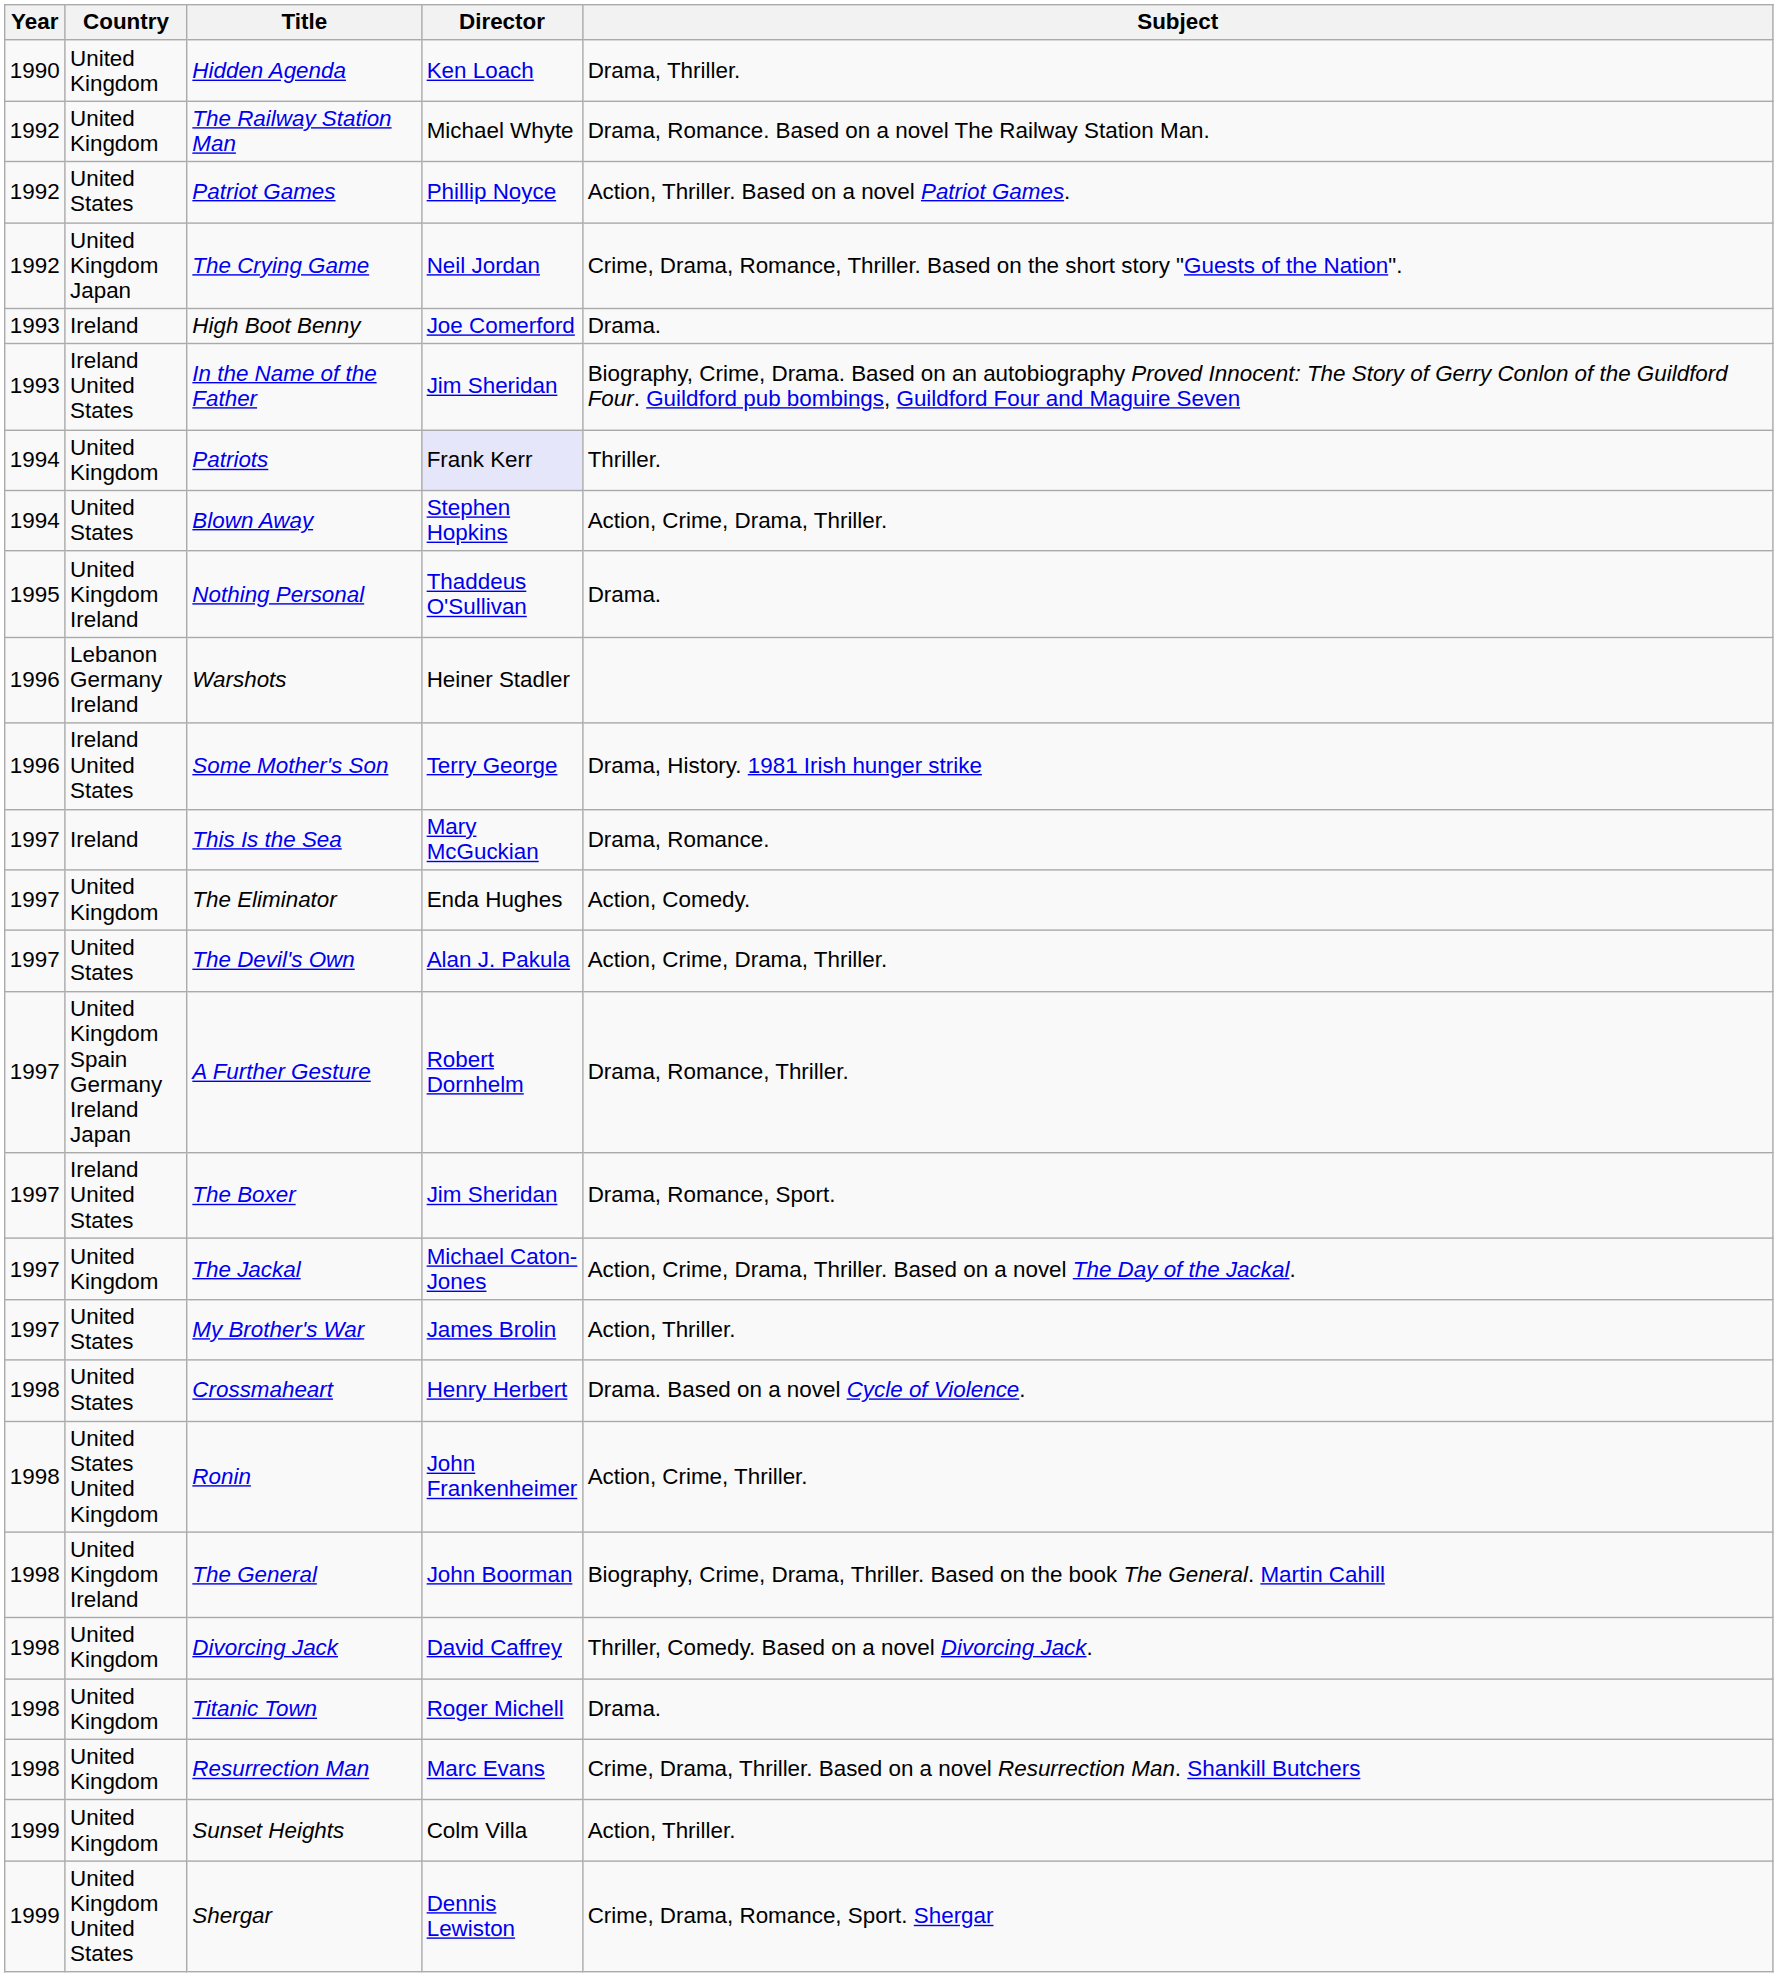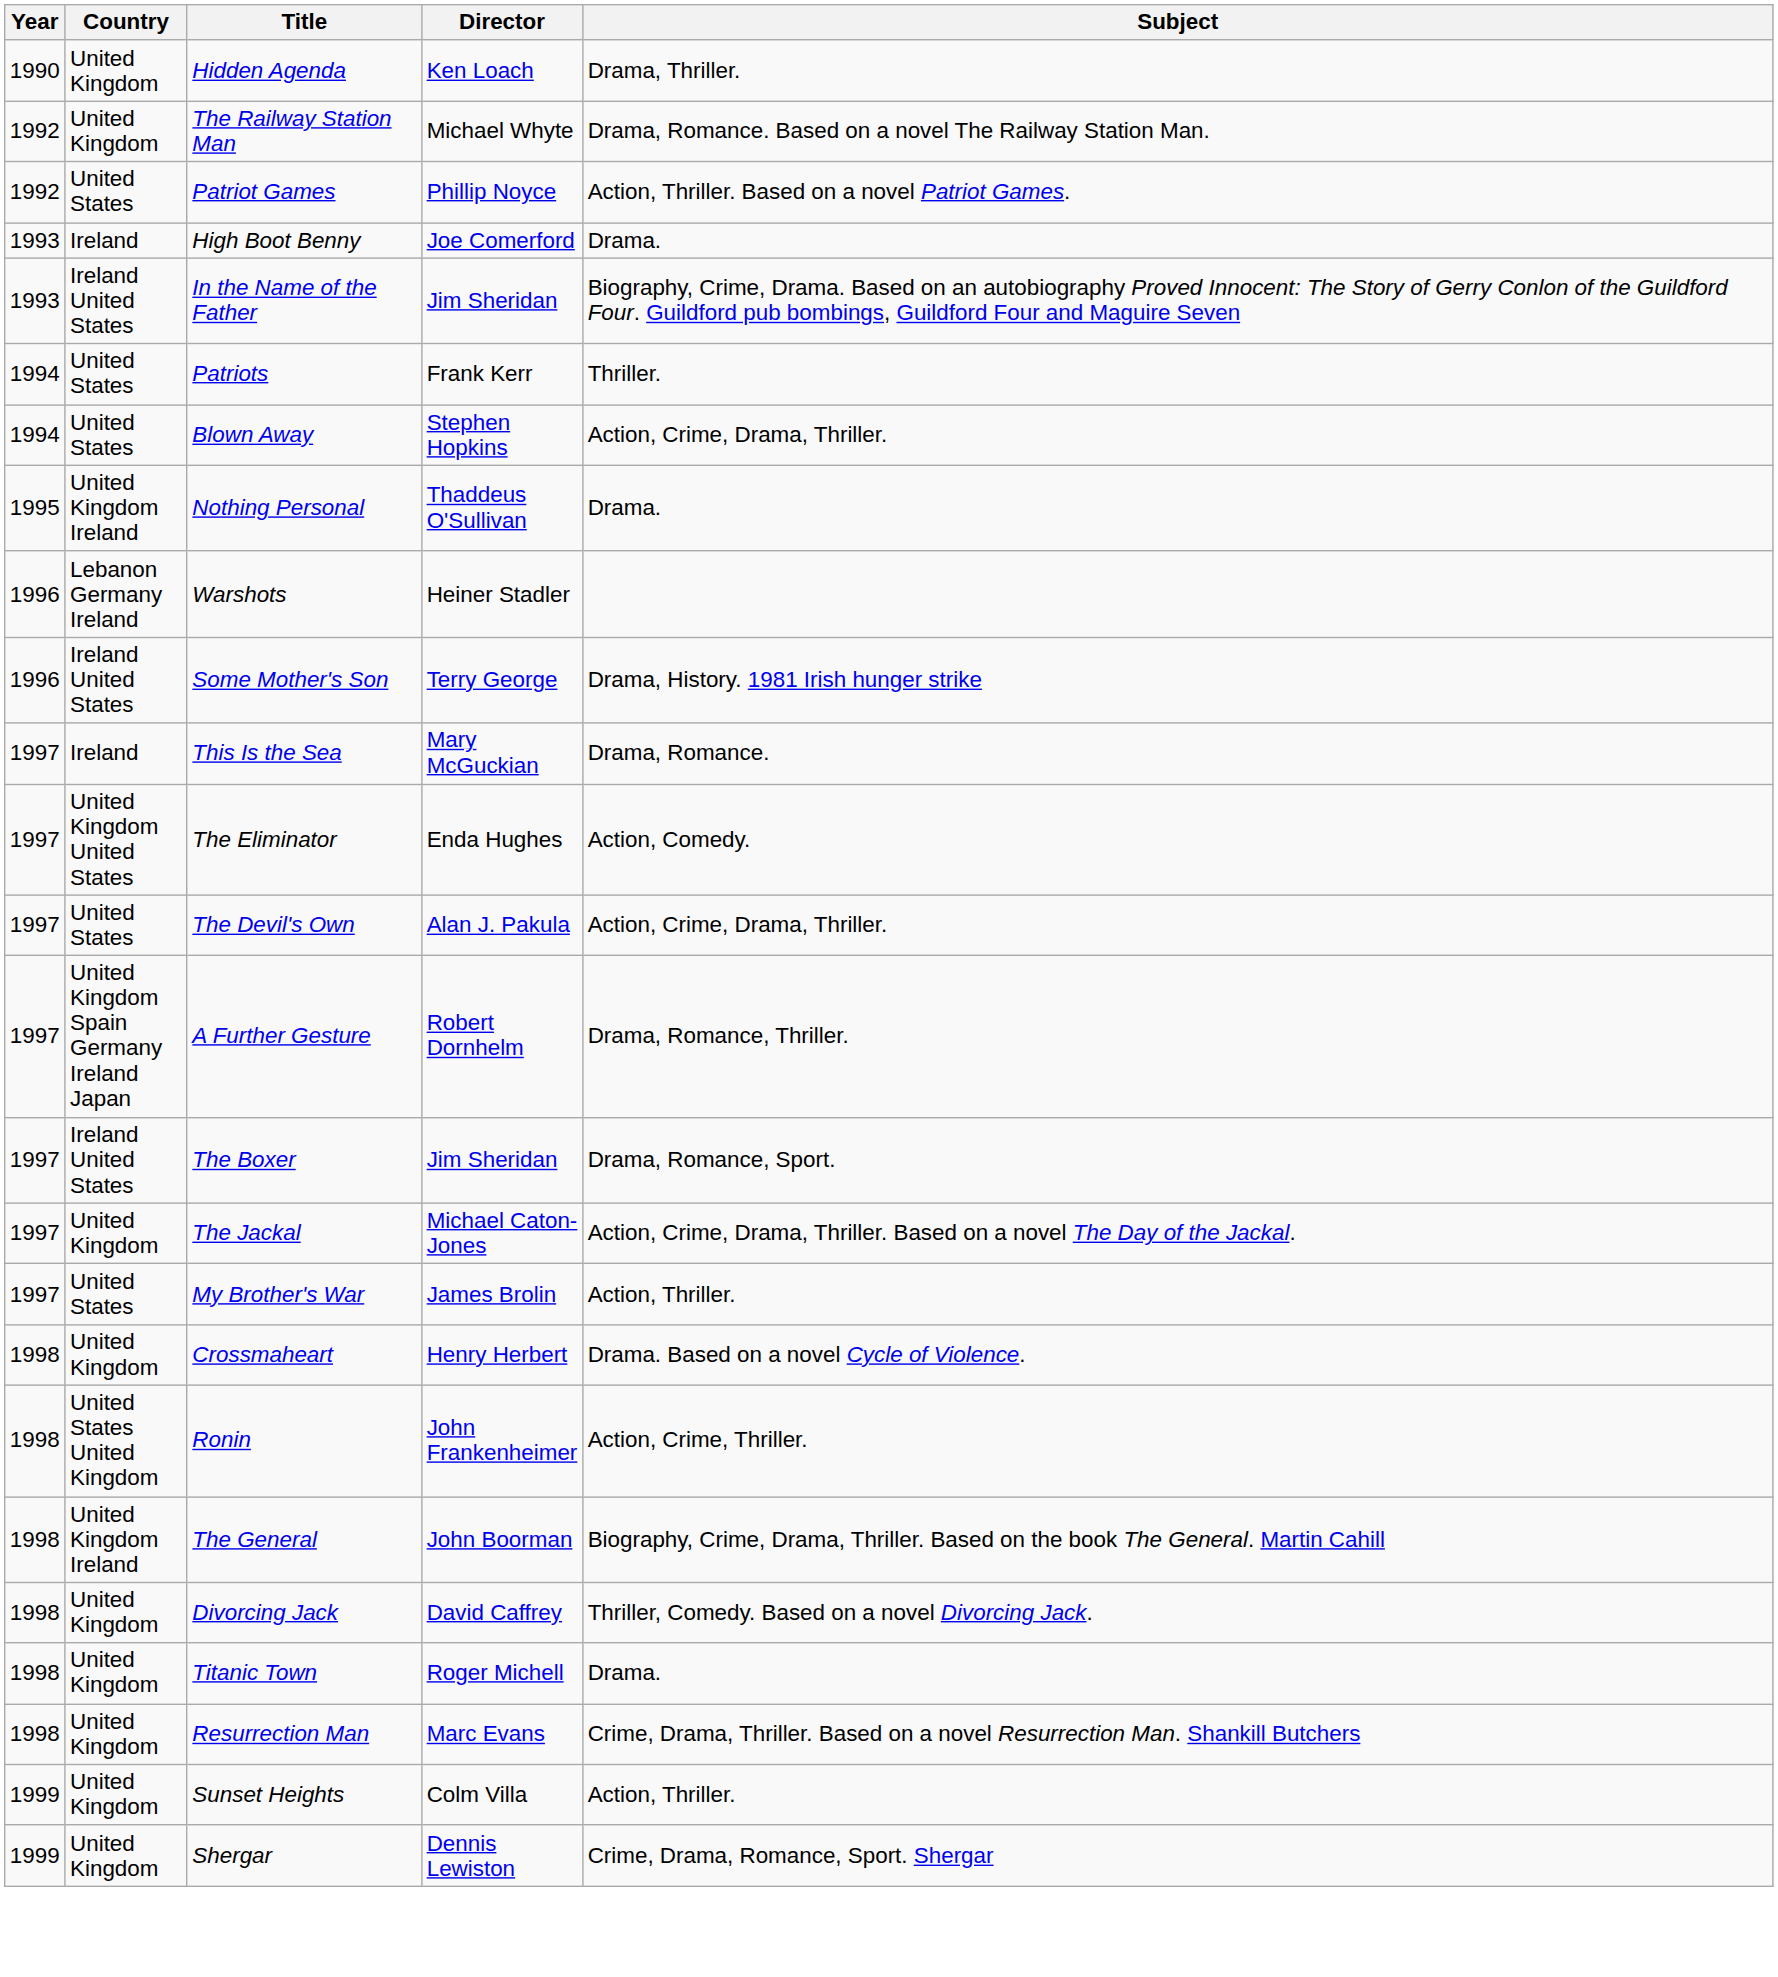 <table class="wikitable sortable" style="width:100%;">
 <tr>
 <th>Year</th>
 <th width= 80>Country</th>
 <th class="unsortable" style="width:160px;">Title</th>
 <th width=100>Director</th>
 <th class="unsortable">Subject</th>
 </tr>
 <tr>
 <td>1990</td>
 <td>United Kingdom</td>
 <td><em><a href='#'>Hidden Agenda</a></em></td>
 <td><a href='#'>Ken Loach</a></td>
 <td>Drama, Thriller.</td>
 </tr>
 <tr>
 <td>1992</td>
 <td>United Kingdom</td>
 <td><em><a href='#'>The Railway Station Man</a></em></td>
 <td>Michael Whyte</td>
 <td>Drama, Romance. Based on a novel The Railway Station Man.</td>
 </tr>
 <tr>
 <td>1992</td>
 <td>United States</td>
 <td><em><a href='#'>Patriot Games</a></em></td>
 <td><a href='#'>Phillip Noyce</a></td>
 <td>Action, Thriller. Based on a novel <em><a href='#'>Patriot Games</a></em>.</td>
 </tr>
 <tr>
-<td>1992</td>
-<td>United Kingdom<br>Japan</td>
-<td><em><a href='#'>The Crying Game</a></em></td>
-<td><a href='#'>Neil Jordan</a></td>
-<td>Crime, Drama, Romance, Thriller. Based on the short story "<a href='#'>Guests of the Nation</a>".</td>
-</tr>
-<tr>
 <td>1993</td>
 <td>Ireland</td>
 <td><em>High Boot Benny</em></td>
 <td><a href='#'>Joe Comerford</a></td>
 <td>Drama.</td>
 </tr>
 <tr>
 <td>1993</td>
 <td>Ireland<br>United States</td>
 <td><em><a href='#'>In the Name of the Father</a></em></td>
 <td><a href='#'>Jim Sheridan</a></td>
 <td>Biography, Crime, Drama. Based on an autobiography <em>Proved Innocent: The Story of Gerry Conlon of the Guildford Four</em>. <a href='#'>Guildford pub bombings</a>, <a href='#'>Guildford Four and Maguire Seven</a></td>
 </tr>
 <tr>
 <td>1994</td>
-<td>United Kingdom</td>
+<td>United States</td>
 <td><em><a href='#'>Patriots</a></em></td>
-<td style="background: lavender;">Frank Kerr</td>
+<td>Frank Kerr</td>
 <td>Thriller.</td>
 </tr>
 <tr>
 <td>1994</td>
 <td>United States</td>
 <td><em><a href='#'>Blown Away</a></em></td>
 <td><a href='#'>Stephen Hopkins</a></td>
 <td>Action, Crime, Drama, Thriller.</td>
 </tr>
 <tr>
 <td>1995</td>
 <td>United Kingdom<br>Ireland</td>
 <td><em><a href='#'>Nothing Personal</a></em></td>
 <td><a href='#'>Thaddeus O'Sullivan</a></td>
 <td>Drama.</td>
 </tr>
 <tr>
 <td>1996</td>
 <td>Lebanon<br>Germany<br>Ireland</td>
 <td><em>Warshots</em></td>
 <td>Heiner Stadler</td>
 <td></td>
 </tr>
 <tr>
 <td>1996</td>
 <td>Ireland<br>United States</td>
 <td><em><a href='#'>Some Mother's Son</a></em></td>
 <td><a href='#'>Terry George</a></td>
 <td>Drama, History. <a href='#'>1981 Irish hunger strike</a></td>
 </tr>
 <tr>
 <td>1997</td>
 <td>Ireland</td>
 <td><em><a href='#'>This Is the Sea</a></em></td>
 <td><a href='#'>Mary McGuckian</a></td>
 <td>Drama, Romance.</td>
 </tr>
 <tr>
 <td>1997</td>
-<td>United Kingdom</td>
+<td>United Kingdom<br>United States</td>
 <td><em>The Eliminator</em></td>
 <td>Enda Hughes</td>
 <td>Action, Comedy.</td>
 </tr>
 <tr>
 <td>1997</td>
 <td>United States</td>
 <td><em><a href='#'>The Devil's Own</a></em></td>
 <td><a href='#'>Alan J. Pakula</a></td>
 <td>Action, Crime, Drama, Thriller.</td>
 </tr>
 <tr>
 <td>1997</td>
 <td>United Kingdom<br>Spain<br>Germany<br>Ireland<br>Japan</td>
 <td><em><a href='#'>A Further Gesture</a></em></td>
 <td><a href='#'>Robert Dornhelm</a></td>
 <td>Drama, Romance, Thriller.</td>
 </tr>
 <tr>
 <td>1997</td>
 <td>Ireland<br>United States</td>
 <td><em><a href='#'>The Boxer</a></em></td>
 <td><a href='#'>Jim Sheridan</a></td>
 <td>Drama, Romance, Sport.</td>
 </tr>
 <tr>
 <td>1997</td>
 <td>United Kingdom</td>
 <td><em><a href='#'>The Jackal</a></em></td>
 <td><a href='#'>Michael Caton-Jones</a></td>
 <td>Action, Crime, Drama, Thriller. Based on a novel <em><a href='#'>The Day of the Jackal</a></em>.</td>
 </tr>
 <tr>
 <td>1997</td>
 <td>United States</td>
 <td><em><a href='#'>My Brother's War</a></em></td>
 <td><a href='#'>James Brolin</a></td>
 <td>Action, Thriller.</td>
 </tr>
 <tr>
 <td>1998</td>
-<td>United States</td>
+<td>United Kingdom</td>
 <td><em><a href='#'>Crossmaheart</a></em></td>
 <td><a href='#'>Henry Herbert</a></td>
 <td>Drama. Based on a novel <em><a href='#'>Cycle of Violence</a></em>.</td>
 </tr>
 <tr>
 <td>1998</td>
 <td>United States<br>United Kingdom</td>
 <td><em><a href='#'>Ronin</a></em></td>
 <td><a href='#'>John Frankenheimer</a></td>
 <td>Action, Crime, Thriller.</td>
 </tr>
 <tr>
 <td>1998</td>
 <td>United Kingdom<br>Ireland</td>
 <td><em><a href='#'>The General</a></em></td>
 <td><a href='#'>John Boorman</a></td>
 <td>Biography, Crime, Drama, Thriller. Based on the book <em>The General</em>. <a href='#'>Martin Cahill</a></td>
 </tr>
 <tr>
 <td>1998</td>
 <td>United Kingdom</td>
 <td><em><a href='#'>Divorcing Jack</a></em></td>
 <td><a href='#'>David Caffrey</a></td>
 <td>Thriller, Comedy. Based on a novel <a href='#'><em>Divorcing Jack</em></a>.</td>
 </tr>
 <tr>
 <td>1998</td>
 <td>United Kingdom</td>
 <td><em><a href='#'>Titanic Town</a></em></td>
 <td><a href='#'>Roger Michell</a></td>
 <td>Drama.</td>
 </tr>
 <tr>
 <td>1998</td>
 <td>United Kingdom</td>
 <td><em><a href='#'>Resurrection Man</a></em></td>
 <td><a href='#'>Marc Evans</a></td>
 <td>Crime, Drama, Thriller. Based on a novel <em>Resurrection Man</em>. <a href='#'>Shankill Butchers</a></td>
 </tr>
 <tr>
 <td>1999</td>
 <td>United Kingdom</td>
 <td><em>Sunset Heights</em></td>
 <td>Colm Villa</td>
 <td>Action, Thriller.</td>
 </tr>
 <tr>
 <td>1999</td>
-<td>United Kingdom<br>United States</td>
+<td>United Kingdom</td>
 <td><em>Shergar</em></td>
 <td><a href='#'>Dennis Lewiston</a></td>
 <td>Crime, Drama, Romance, Sport. <a href='#'>Shergar</a></td>
 </tr>
 </table>
